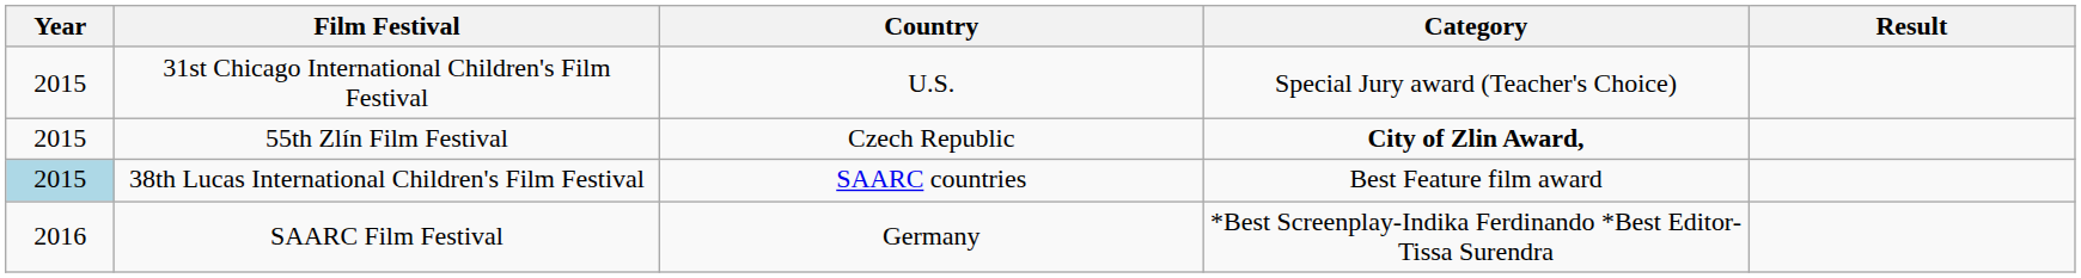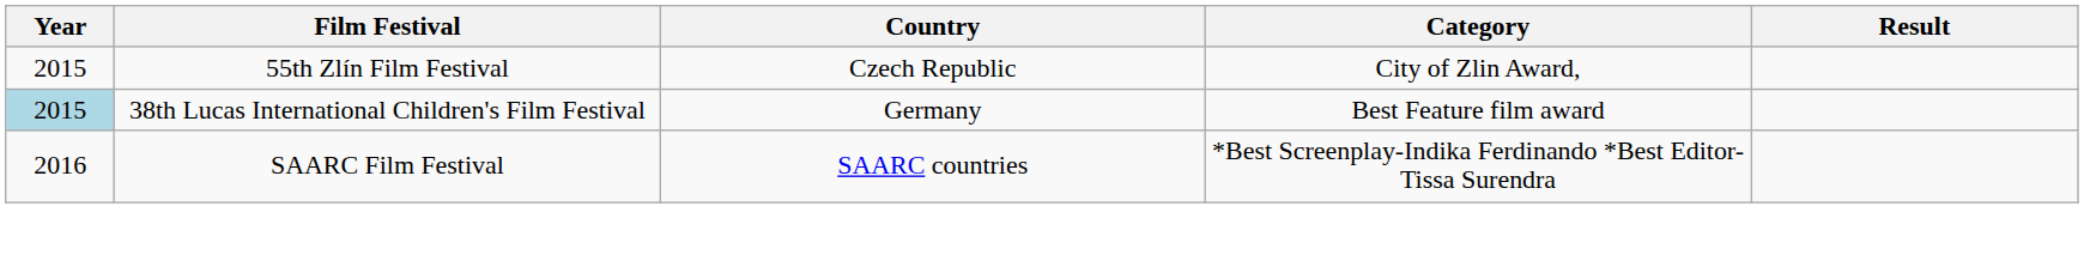 <table class="wikitable" style="width:100%;">
 <tr>
 <th width=5%>Year</th>
 <th style="width:25%;">Film Festival</th>
 <th style="width:25%;">Country</th>
 <th style="width:25%;">Category</th>
 <th style="width:15%;">Result</th>
 </tr>
 <tr>
 <td style="text-align:center;">2015</td>
-<td style="text-align:center;">31st Chicago International Children's Film Festival</td>
-<td style="text-align:center;">U.S.</td>
-<td style="text-align:center;">Special Jury award (Teacher's Choice) </td>
-<td></td>
-</tr>
-<tr>
-<td style="text-align:center;">2015</td>
 <td style="text-align:center;">55th Zlín Film Festival</td>
 <td style="text-align:center;">Czech Republic</td>
-<td style="text-align:center;"><strong>City of Zlin Award,</strong></td>
+<td style="text-align:center;">City of Zlin Award,</td>
 <td></td>
 </tr>
 <tr>
 <td style="background: lightblue; text-align:center;">2015</td>
 <td style="text-align:center;">38th Lucas International Children's Film Festival</td>
-<td style="text-align:center;"><a href='#'>SAARC</a> countries</td>
+<td style="text-align:center;">Germany</td>
 <td style="text-align:center;">Best Feature film award</td>
 <td></td>
 </tr>
 <tr>
 <td style="text-align:center;">2016</td>
 <td style="text-align:center;">SAARC Film Festival</td>
-<td style="text-align:center;">Germany</td>
+<td style="text-align:center;"><a href='#'>SAARC</a> countries</td>
 <td style="text-align:center;">*Best Screenplay-Indika Ferdinando *Best Editor-Tissa Surendra</td>
 <td></td>
 </tr>
 </table>
